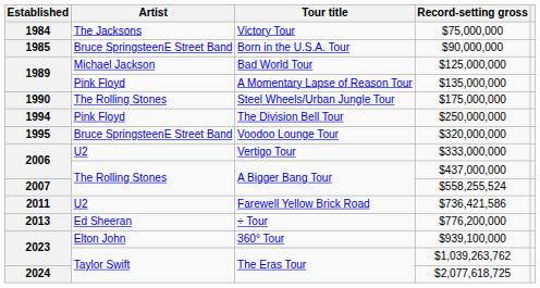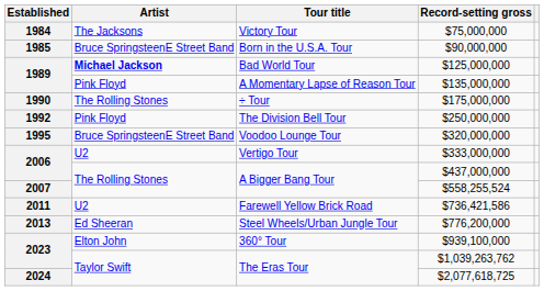 <table class="wikitable sortable plainrowheaders" style="margin-left: auto; margin-right: auto;">
 <tr>
 <th scope="col">Established</th>
 <th scope="col">Artist</th>
 <th scope="col">Tour title</th>
 <th scope="col">Record-setting gross</th>
 <th scope="col" class="unsortable"></th>
 </tr>
 <tr>
 <th>1984</th>
 <td><a href='#'>The Jacksons</a></td>
 <td><a href='#'>Victory Tour</a></td>
 <td style="text-align:center;">$75,000,000</td>
 <td style="text-align:center;"></td>
 </tr>
 <tr>
 <th>1985</th>
 <td><a href='#'>Bruce Springsteen</a><a href='#'>E Street Band</a></td>
 <td><a href='#'>Born in the U.S.A. Tour</a></td>
 <td style="text-align:center;">$90,000,000</td>
 <td style="text-align:center;"></td>
 </tr>
 <tr>
 <th rowspan=2>1989</th>
-<td><a href='#'>Michael Jackson</a></td>
+<td><strong><a href='#'>Michael Jackson</a></strong></td>
 <td><a href='#'>Bad World Tour</a></td>
 <td style="text-align:center;">$125,000,000</td>
 <td style="text-align:center;"></td>
 </tr>
 <tr>
 <td><a href='#'>Pink Floyd</a></td>
 <td><a href='#'>A Momentary Lapse of Reason Tour</a></td>
 <td style="text-align:center;">$135,000,000</td>
 <td style="text-align:center;"></td>
 </tr>
 <tr>
 <th>1990</th>
 <td><a href='#'>The Rolling Stones</a></td>
-<td><a href='#'>Steel Wheels/Urban Jungle Tour</a></td>
+<td><a href='#'>÷ Tour</a></td>
 <td style="text-align:center;">$175,000,000</td>
 <td style="text-align:center;"></td>
 </tr>
 <tr>
-<th>1994</th>
+<th>1992</th>
 <td><a href='#'>Pink Floyd</a></td>
 <td><a href='#'>The Division Bell Tour</a></td>
 <td style="text-align:center;">$250,000,000</td>
 <td style="text-align:center;"></td>
 </tr>
 <tr>
 <th>1995</th>
 <td><a href='#'>Bruce Springsteen</a><a href='#'>E Street Band</a></td>
 <td><a href='#'>Voodoo Lounge Tour</a></td>
 <td style="text-align:center;">$320,000,000</td>
 <td style="text-align:center;"></td>
 </tr>
 <tr>
 <th rowspan="2">2006</th>
 <td><a href='#'>U2</a></td>
 <td><a href='#'>Vertigo Tour</a></td>
 <td style="text-align:center;">$333,000,000</td>
 <td style="text-align:center;"></td>
 </tr>
 <tr>
 <td rowspan="2"><a href='#'>The Rolling Stones</a></td>
 <td rowspan="2"><a href='#'>A Bigger Bang Tour</a></td>
 <td style="text-align:center;">$437,000,000</td>
 <td style="text-align:center;"></td>
 </tr>
 <tr>
 <th>2007</th>
 <td style="text-align:center;">$558,255,524</td>
 <td style="text-align:center;"></td>
 </tr>
 <tr>
 <th>2011</th>
 <td><a href='#'>U2</a></td>
 <td><a href='#'>Farewell Yellow Brick Road</a></td>
 <td style="text-align:center;">$736,421,586</td>
 <td style="text-align:center;"></td>
 </tr>
 <tr>
 <th>2013</th>
 <td><a href='#'>Ed Sheeran</a></td>
-<td><a href='#'>÷ Tour</a></td>
+<td><a href='#'>Steel Wheels/Urban Jungle Tour</a></td>
 <td style="text-align:center;">$776,200,000</td>
 <td style="text-align:center;"></td>
 </tr>
 <tr>
 <th rowspan="2">2023</th>
 <td><a href='#'>Elton John</a></td>
 <td><a href='#'>360° Tour</a></td>
 <td style="text-align:center;">$939,100,000</td>
 <td style="text-align:center;"></td>
 </tr>
 <tr>
 <td rowspan="2"><a href='#'>Taylor Swift</a></td>
 <td rowspan="2"><a href='#'>The Eras Tour</a></td>
 <td style="text-align:center;">$1,039,263,762</td>
 <td style="text-align:center;"></td>
 </tr>
 <tr>
 <th>2024</th>
 <td style="text-align:center;">$2,077,618,725</td>
 <td style="text-align:center;"></td>
 </tr>
 </table>
